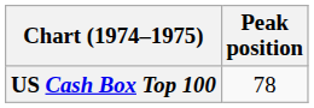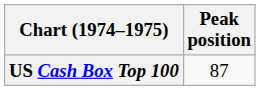 <table class="wikitable plainrowheaders" style="text-align:center">
 <tr>
 <th>Chart (1974–1975)</th>
 <th>Peak<br>position</th>
 </tr>
 <tr>
 <th scope="row">US <em><a href='#'>Cash Box</a> Top 100</em></th>
-<td>78</td>
+<td>87</td>
 </tr>
 </table>
